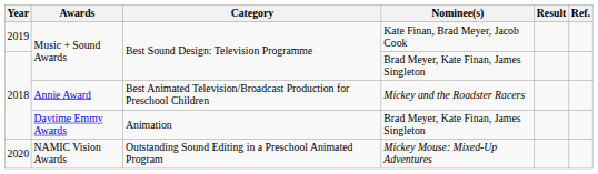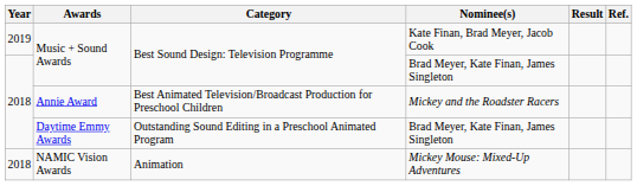 <table class="wikitable">
 <tr>
 <th>Year</th>
 <th>Awards</th>
 <th>Category</th>
 <th>Nominee(s)</th>
 <th>Result</th>
 <th>Ref.</th>
 </tr>
 <tr>
 <td>2019</td>
 <td rowspan="2">Music + Sound Awards</td>
 <td rowspan="2">Best Sound Design: Television Programme</td>
 <td>Kate Finan, Brad Meyer, Jacob Cook</td>
 <td></td>
 <td></td>
 </tr>
 <tr>
 <td rowspan="3">2018</td>
 <td>Brad Meyer, Kate Finan, James Singleton</td>
 <td></td>
 <td style="text-align:center"></td>
 </tr>
 <tr>
 <td><a href='#'>Annie Award</a></td>
 <td>Best Animated Television/Broadcast Production for Preschool Children</td>
 <td><em>Mickey and the Roadster Racers</em></td>
 <td></td>
 <td style="text-align:center"></td>
 </tr>
 <tr>
 <td><a href='#'>Daytime Emmy Awards</a></td>
-<td>Animation</td>
+<td>Outstanding Sound Editing in a Preschool Animated Program</td>
 <td>Brad Meyer, Kate Finan, James Singleton</td>
 <td></td>
 <td style="text-align:center"></td>
 </tr>
 <tr>
-<td>2020</td>
+<td>2018</td>
 <td>NAMIC Vision Awards</td>
-<td>Outstanding Sound Editing in a Preschool Animated Program</td>
+<td>Animation</td>
 <td><em>Mickey Mouse: Mixed-Up Adventures</em></td>
 <td></td>
 <td style="text-align:center"></td>
 </tr>
 </table>
